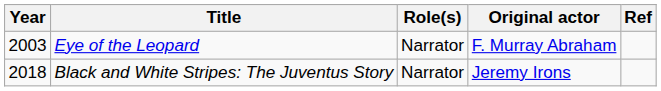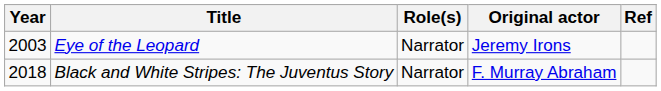 <table class="wikitable plainrowheaders sortable">
 <tr>
 <th scope="col">Year</th>
 <th scope="col">Title</th>
 <th scope="col">Role(s)</th>
 <th scope="col">Original actor</th>
 <th scope="col" class="unsortable">Ref</th>
 </tr>
 <tr>
 <td>2003</td>
 <td><em><a href='#'>Eye of the Leopard</a></em></td>
 <td>Narrator</td>
-<td><a href='#'>F. Murray Abraham</a></td>
+<td><a href='#'>Jeremy Irons</a></td>
 <td></td>
 </tr>
 <tr>
 <td>2018</td>
 <td><em>Black and White Stripes: The Juventus Story</em></td>
 <td>Narrator</td>
-<td><a href='#'>Jeremy Irons</a></td>
+<td><a href='#'>F. Murray Abraham</a></td>
 <td></td>
 </tr>
 </table>
